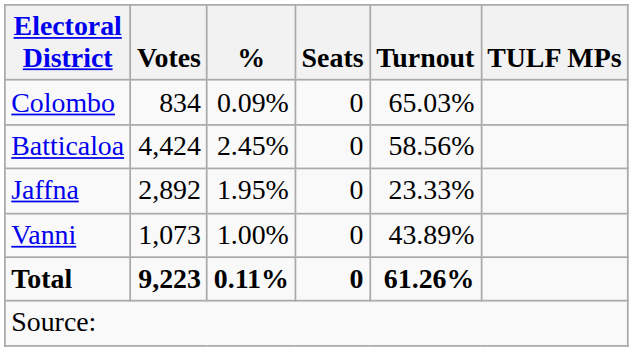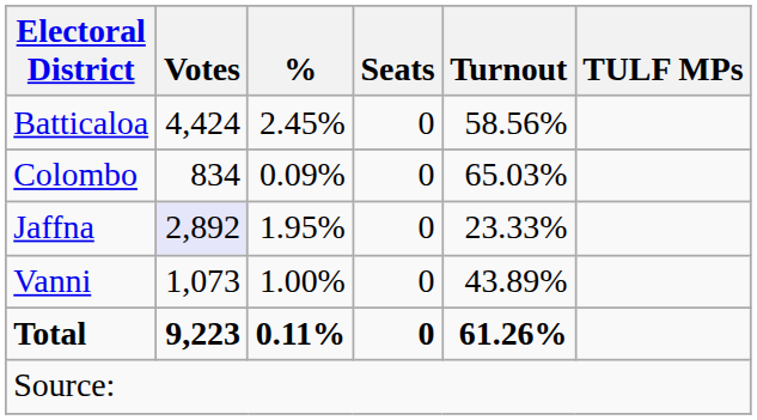 <table class="wikitable" style="text-align:right;">
 <tr>
 <th><a href='#'>Electoral<br>District</a></th>
 <th valign=bottom>Votes</th>
 <th valign=bottom>%</th>
 <th valign=bottom>Seats</th>
 <th valign=bottom>Turnout</th>
 <th valign=bottom>TULF MPs</th>
 </tr>
 <tr>
+<td align=left><a href='#'>Batticaloa</a></td>
+<td>4,424</td>
+<td>2.45%</td>
+<td>0</td>
+<td>58.56%</td>
+<td></td>
+</tr>
+<tr>
 <td align=left><a href='#'>Colombo</a></td>
 <td>834</td>
 <td>0.09%</td>
 <td>0</td>
 <td>65.03%</td>
 <td></td>
 </tr>
 <tr>
-<td align=left><a href='#'>Batticaloa</a></td>
-<td>4,424</td>
-<td>2.45%</td>
-<td>0</td>
-<td>58.56%</td>
-<td></td>
-</tr>
-<tr>
 <td align=left><a href='#'>Jaffna</a></td>
-<td>2,892</td>
+<td style="background: lavender;">2,892</td>
 <td>1.95%</td>
 <td>0</td>
 <td>23.33%</td>
 <td></td>
 </tr>
 <tr>
 <td align=left><a href='#'>Vanni</a></td>
 <td>1,073</td>
 <td>1.00%</td>
 <td>0</td>
 <td>43.89%</td>
 <td></td>
 </tr>
 <tr>
 <td align=left><strong>Total</strong></td>
 <td><strong>9,223</strong></td>
 <td><strong>0.11%</strong></td>
 <td><strong>0</strong></td>
 <td><strong>61.26%</strong></td>
 <td></td>
 </tr>
 <tr>
 <td align=left colspan=6>Source:<small></small></td>
 </tr>
 </table>
